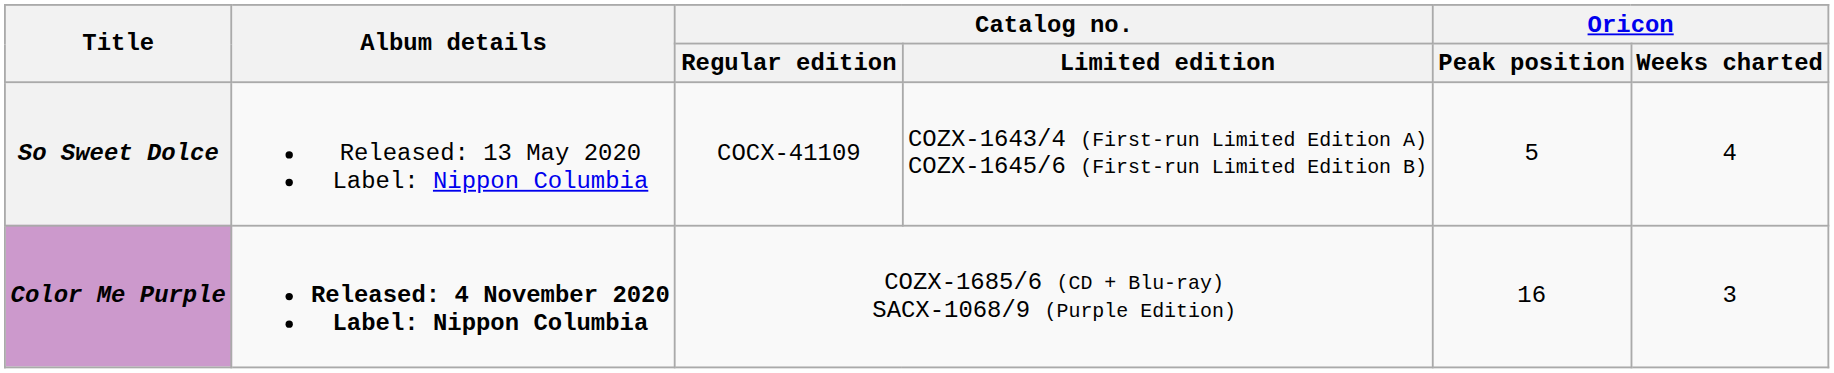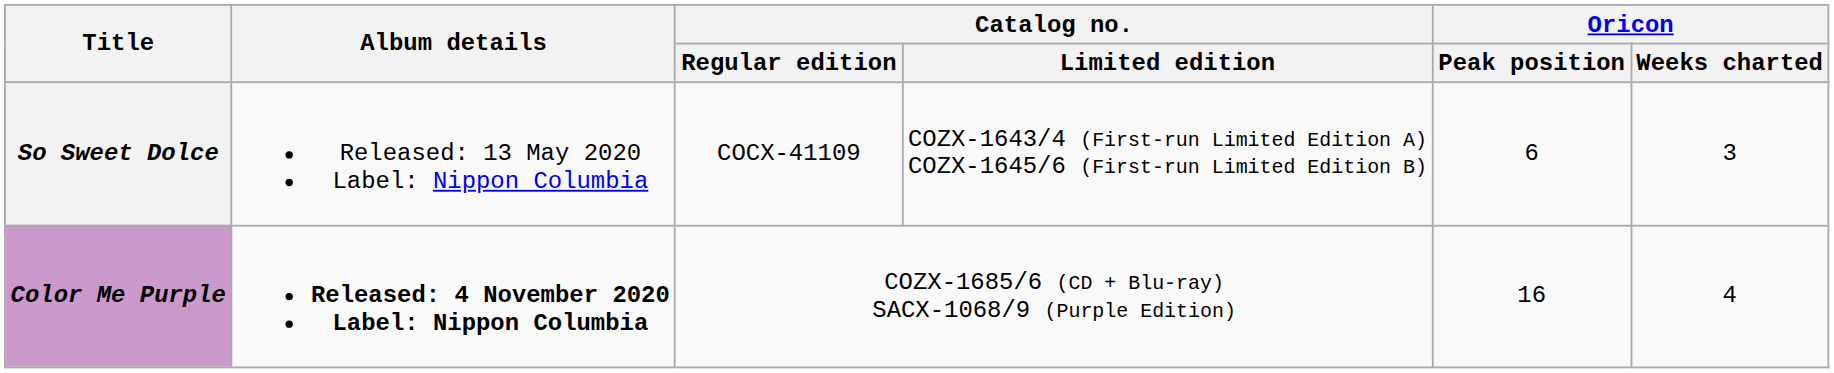 <table class="wikitable plainrowheaders" style="text-align:center;" border="1">
 <tr>
 <th rowspan="2">Title</th>
 <th rowspan="2">Album details</th>
 <th colspan="2">Catalog no.</th>
 <th colspan="2"><a href='#'>Oricon</a></th>
 </tr>
 <tr>
 <th>Regular edition</th>
 <th>Limited edition</th>
 <th>Peak position</th>
 <th>Weeks charted</th>
 </tr>
 <tr>
 <th scope="row"><em>So Sweet Dolce</em></th>
 <td><br><ul><li>Released: 13 May 2020</li><li>Label: <a href='#'>Nippon Columbia</a></li></ul></td>
 <td>COCX-41109</td>
 <td>COZX-1643/4 <small>(First-run Limited Edition A)</small><br>COZX-1645/6 <small>(First-run Limited Edition B)</small></td>
-<td>5</td>
-<td>4</td>
+<td>6</td>
+<td>3</td>
 </tr>
 <tr>
 <th scope="row" style="background:#CC99CC;"><em>Color Me Purple</em></th>
 <td><strong><br><ul><li>Released: 4 November 2020</li><li>Label: Nippon Columbia</li></ul></strong></td>
 <td colspan="2">COZX-1685/6 <small>(CD + Blu-ray)</small><br>SACX-1068/9 <small>(Purple Edition)</small></td>
 <td>16</td>
-<td>3</td>
+<td>4</td>
 </tr>
 </table>
